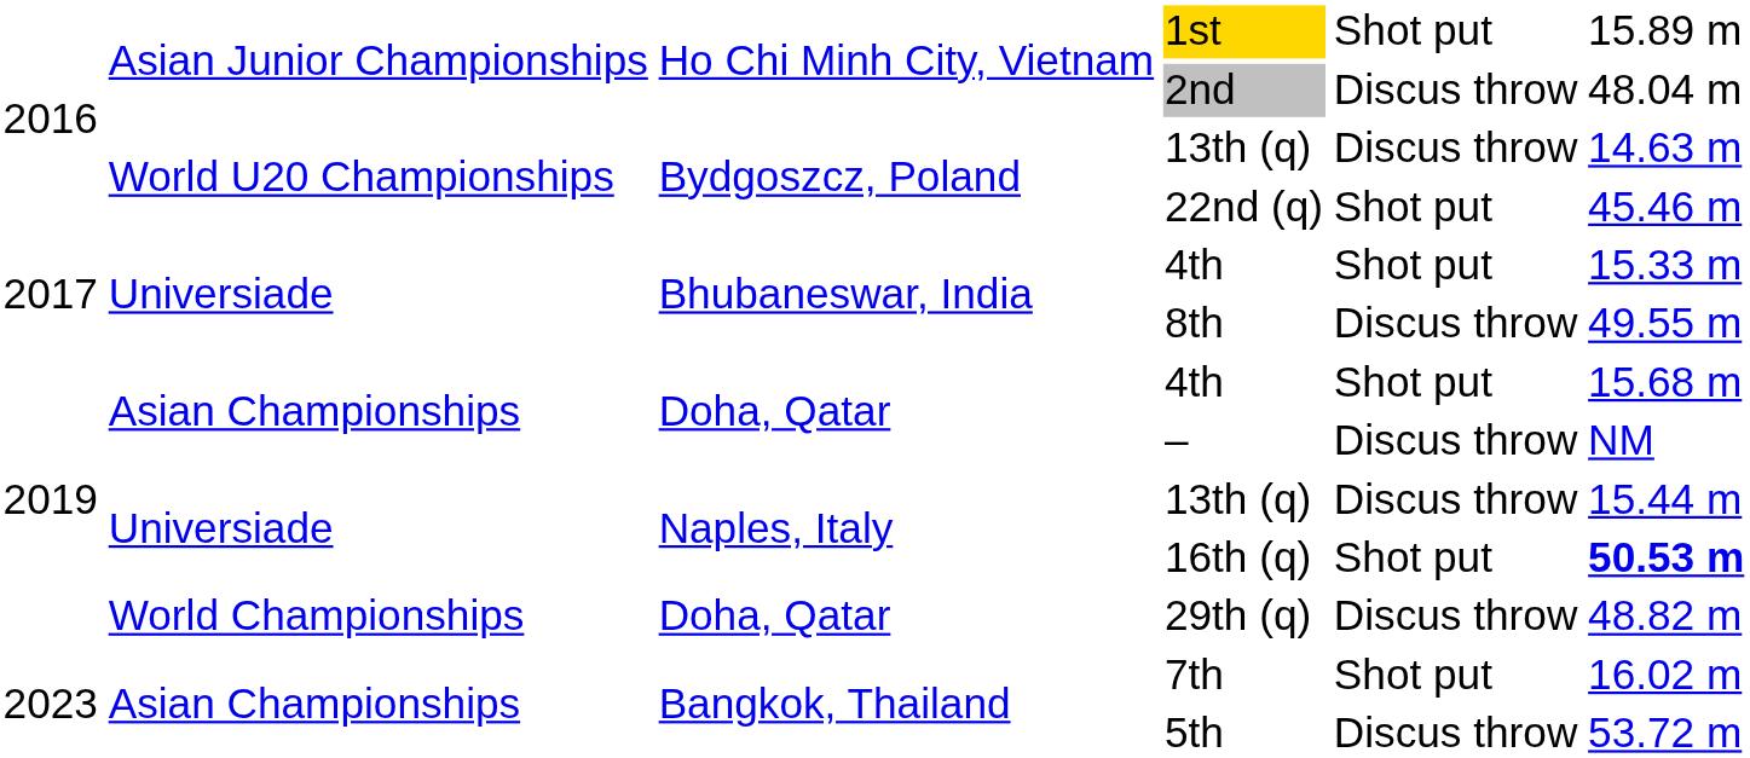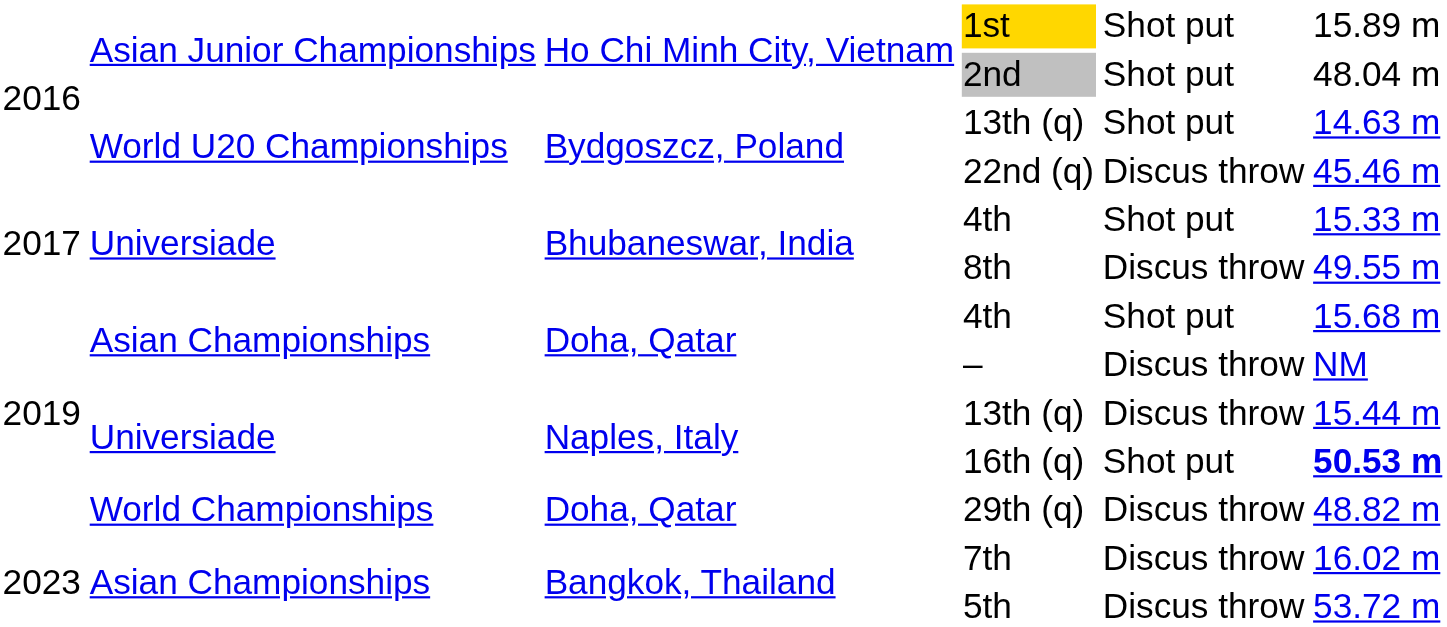 <table>
 <tr>
 <td rowspan=4>2016</td>
 <td rowspan=2><a href='#'>Asian Junior Championships</a></td>
 <td rowspan=2><a href='#'>Ho Chi Minh City, Vietnam</a></td>
 <td bgcolor=gold>1st</td>
 <td>Shot put</td>
 <td>15.89 m</td>
 </tr>
 <tr>
 <td bgcolor=silver>2nd</td>
-<td>Discus throw</td>
+<td>Shot put</td>
 <td>48.04 m</td>
 </tr>
 <tr>
 <td rowspan=2><a href='#'>World U20 Championships</a></td>
 <td rowspan=2><a href='#'>Bydgoszcz, Poland</a></td>
 <td>13th (q)</td>
-<td>Discus throw</td>
+<td>Shot put</td>
 <td><a href='#'>14.63 m</a></td>
 </tr>
 <tr>
 <td>22nd (q)</td>
-<td>Shot put</td>
+<td>Discus throw</td>
 <td><a href='#'>45.46 m</a></td>
 </tr>
 <tr>
 <td rowspan=2>2017</td>
 <td rowspan=2><a href='#'>Universiade</a></td>
 <td rowspan=2><a href='#'>Bhubaneswar, India</a></td>
 <td>4th</td>
 <td>Shot put</td>
 <td><a href='#'>15.33 m</a></td>
 </tr>
 <tr>
 <td>8th</td>
 <td>Discus throw</td>
 <td><a href='#'>49.55 m</a></td>
 </tr>
 <tr>
 <td rowspan=5>2019</td>
 <td rowspan=2><a href='#'>Asian Championships</a></td>
 <td rowspan=2><a href='#'>Doha, Qatar</a></td>
 <td>4th</td>
 <td>Shot put</td>
 <td><a href='#'>15.68 m</a></td>
 </tr>
 <tr>
 <td>–</td>
 <td>Discus throw</td>
 <td><a href='#'>NM</a></td>
 </tr>
 <tr>
 <td rowspan=2><a href='#'>Universiade</a></td>
 <td rowspan=2><a href='#'>Naples, Italy</a></td>
 <td>13th (q)</td>
 <td>Discus throw</td>
 <td><a href='#'>15.44 m</a></td>
 </tr>
 <tr>
 <td>16th (q)</td>
 <td>Shot put</td>
 <td><strong><a href='#'>50.53 m</a></strong></td>
 </tr>
 <tr>
 <td><a href='#'>World Championships</a></td>
 <td><a href='#'>Doha, Qatar</a></td>
 <td>29th (q)</td>
 <td>Discus throw</td>
 <td><a href='#'>48.82 m</a></td>
 </tr>
 <tr>
 <td rowspan=2>2023</td>
 <td rowspan=2><a href='#'>Asian Championships</a></td>
 <td rowspan=2><a href='#'>Bangkok, Thailand</a></td>
 <td>7th</td>
-<td>Shot put</td>
+<td>Discus throw</td>
 <td><a href='#'>16.02 m</a></td>
 </tr>
 <tr>
 <td>5th</td>
 <td>Discus throw</td>
 <td><a href='#'>53.72 m</a></td>
 </tr>
 </table>
